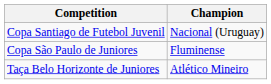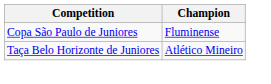 <table class="wikitable">
 <tr>
 <th>Competition</th>
 <th>Champion</th>
-</tr>
-<tr>
-<td><a href='#'>Copa Santiago de Futebol Juvenil</a></td>
-<td><a href='#'>Nacional</a> (Uruguay)</td>
 </tr>
 <tr>
 <td><a href='#'>Copa São Paulo de Juniores</a></td>
 <td><a href='#'>Fluminense</a></td>
 </tr>
 <tr>
 <td><a href='#'>Taça Belo Horizonte de Juniores</a></td>
 <td><a href='#'>Atlético Mineiro</a></td>
 </tr>
 </table>
